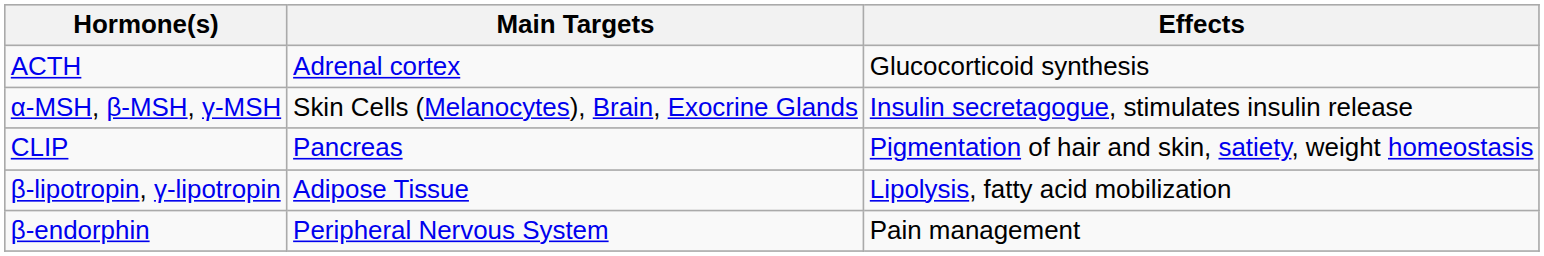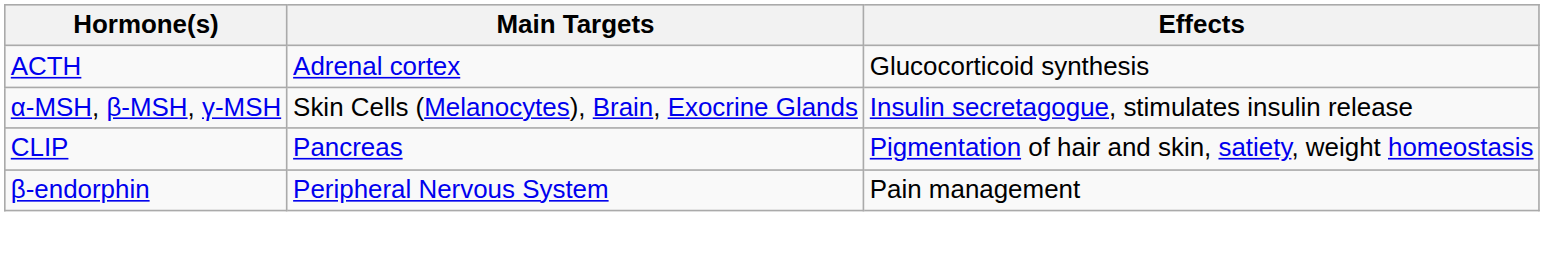 <table class="wikitable">
 <tr>
 <th>Hormone(s)</th>
 <th>Main Targets</th>
 <th>Effects</th>
 </tr>
 <tr>
 <td><a href='#'>ACTH</a></td>
 <td><a href='#'>Adrenal cortex</a></td>
 <td>Glucocorticoid synthesis</td>
 </tr>
 <tr>
 <td><a href='#'>α-MSH</a>, <a href='#'>β-MSH</a>, <a href='#'>γ-MSH</a></td>
 <td>Skin Cells (<a href='#'>Melanocytes</a>), <a href='#'>Brain</a>, <a href='#'>Exocrine Glands</a></td>
 <td><a href='#'>Insulin secretagogue</a>, stimulates insulin release</td>
 </tr>
 <tr>
 <td><a href='#'>CLIP</a></td>
 <td><a href='#'>Pancreas</a></td>
 <td><a href='#'>Pigmentation</a> of hair and skin, <a href='#'>satiety</a>, weight <a href='#'>homeostasis</a></td>
 </tr>
 <tr>
-<td><a href='#'>β-lipotropin</a>, <a href='#'>γ-lipotropin</a></td>
-<td><a href='#'>Adipose Tissue</a></td>
-<td><a href='#'>Lipolysis</a>, fatty acid mobilization</td>
-</tr>
-<tr>
 <td><a href='#'>β-endorphin</a></td>
 <td><a href='#'>Peripheral Nervous System</a></td>
 <td>Pain management</td>
 </tr>
 </table>
